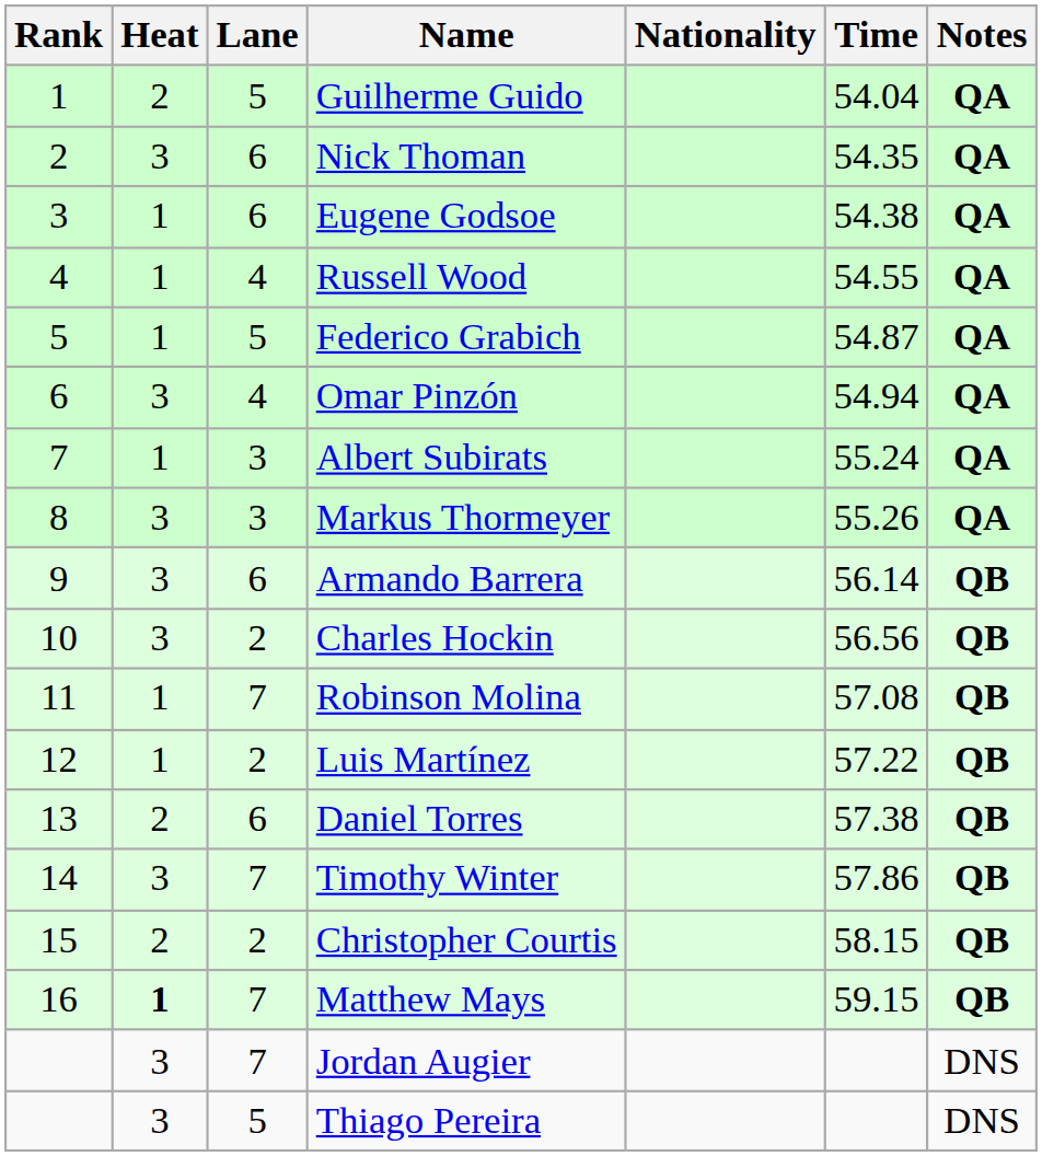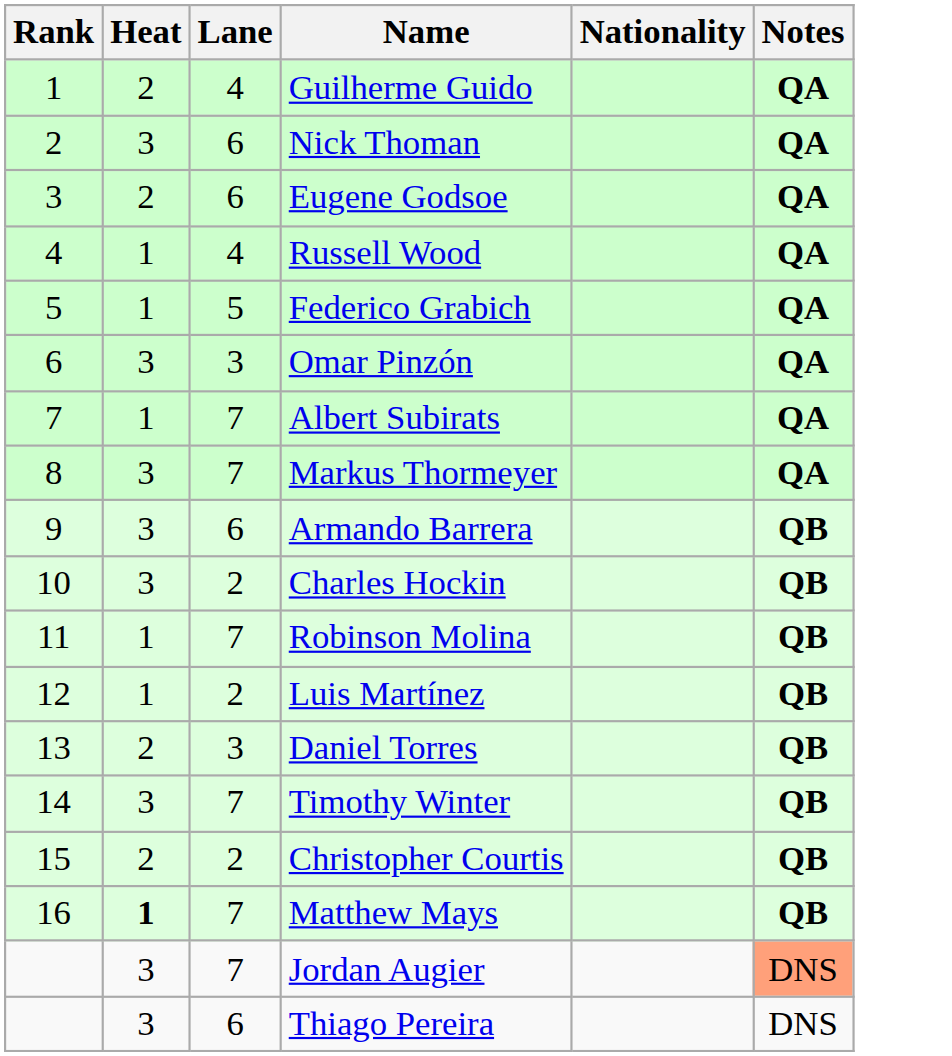 <table class="wikitable sortable" style="text-align:center">
 <tr>
 <th>Rank</th>
 <th>Heat</th>
 <th>Lane</th>
 <th>Name</th>
 <th>Nationality</th>
-<th>Time</th>
 <th>Notes</th>
 </tr>
 <tr bgcolor=ccffcc>
 <td>1</td>
 <td>2</td>
-<td>5</td>
+<td>4</td>
 <td align=left><a href='#'>Guilherme Guido</a></td>
 <td align=left></td>
-<td>54.04</td>
 <td><strong>QA</strong></td>
 </tr>
 <tr bgcolor=ccffcc>
 <td>2</td>
 <td>3</td>
 <td>6</td>
 <td align=left><a href='#'>Nick Thoman</a></td>
 <td align=left></td>
-<td>54.35</td>
 <td><strong>QA</strong></td>
 </tr>
 <tr bgcolor=ccffcc>
 <td>3</td>
-<td>1</td>
+<td>2</td>
 <td>6</td>
 <td align=left><a href='#'>Eugene Godsoe</a></td>
 <td align=left></td>
-<td>54.38</td>
 <td><strong>QA</strong></td>
 </tr>
 <tr bgcolor=ccffcc>
 <td>4</td>
 <td>1</td>
 <td>4</td>
 <td align=left><a href='#'>Russell Wood</a></td>
 <td align=left></td>
-<td>54.55</td>
 <td><strong>QA</strong></td>
 </tr>
 <tr bgcolor=ccffcc>
 <td>5</td>
 <td>1</td>
 <td>5</td>
 <td align=left><a href='#'>Federico Grabich</a></td>
 <td align=left></td>
-<td>54.87</td>
 <td><strong>QA</strong></td>
 </tr>
 <tr bgcolor=ccffcc>
 <td>6</td>
 <td>3</td>
-<td>4</td>
+<td>3</td>
 <td align=left><a href='#'>Omar Pinzón</a></td>
 <td align=left></td>
-<td>54.94</td>
 <td><strong>QA</strong></td>
 </tr>
 <tr bgcolor=ccffcc>
 <td>7</td>
 <td>1</td>
-<td>3</td>
+<td>7</td>
 <td align=left><a href='#'>Albert Subirats</a></td>
 <td align=left></td>
-<td>55.24</td>
 <td><strong>QA</strong></td>
 </tr>
 <tr bgcolor=ccffcc>
 <td>8</td>
 <td>3</td>
-<td>3</td>
+<td>7</td>
 <td align=left><a href='#'>Markus Thormeyer</a></td>
 <td align=left></td>
-<td>55.26</td>
 <td><strong>QA</strong></td>
 </tr>
 <tr bgcolor=ddffdd>
 <td>9</td>
 <td>3</td>
 <td>6</td>
 <td align=left><a href='#'>Armando Barrera</a></td>
 <td align=left></td>
-<td>56.14</td>
 <td><strong>QB</strong></td>
 </tr>
 <tr bgcolor=ddffdd>
 <td>10</td>
 <td>3</td>
 <td>2</td>
 <td align=left><a href='#'>Charles Hockin</a></td>
 <td align=left></td>
-<td>56.56</td>
 <td><strong>QB</strong></td>
 </tr>
 <tr bgcolor=ddffdd>
 <td>11</td>
 <td>1</td>
 <td>7</td>
 <td align=left><a href='#'>Robinson Molina</a></td>
 <td align=left></td>
-<td>57.08</td>
 <td><strong>QB</strong></td>
 </tr>
 <tr bgcolor=ddffdd>
 <td>12</td>
 <td>1</td>
 <td>2</td>
 <td align=left><a href='#'>Luis Martínez</a></td>
 <td align=left></td>
-<td>57.22</td>
 <td><strong>QB</strong></td>
 </tr>
 <tr bgcolor=ddffdd>
 <td>13</td>
 <td>2</td>
-<td>6</td>
+<td>3</td>
 <td align=left><a href='#'>Daniel Torres</a></td>
 <td align=left></td>
-<td>57.38</td>
 <td><strong>QB</strong></td>
 </tr>
 <tr bgcolor=ddffdd>
 <td>14</td>
 <td>3</td>
 <td>7</td>
 <td align=left><a href='#'>Timothy Winter</a></td>
 <td align=left></td>
-<td>57.86</td>
 <td><strong>QB</strong></td>
 </tr>
 <tr bgcolor=ddffdd>
 <td>15</td>
 <td>2</td>
 <td>2</td>
 <td align=left><a href='#'>Christopher Courtis</a></td>
 <td align=left></td>
-<td>58.15</td>
 <td><strong>QB</strong></td>
 </tr>
 <tr bgcolor=ddffdd>
 <td>16</td>
 <td><strong>1</strong></td>
 <td>7</td>
 <td align=left><a href='#'>Matthew Mays</a></td>
 <td align=left></td>
-<td>59.15</td>
 <td><strong>QB</strong></td>
 </tr>
 <tr>
 <td></td>
 <td>3</td>
 <td>7</td>
 <td align=left><a href='#'>Jordan Augier</a></td>
 <td align=left></td>
-<td></td>
-<td>DNS</td>
+<td style="background: lightsalmon;">DNS</td>
 </tr>
 <tr>
 <td></td>
 <td>3</td>
-<td>5</td>
+<td>6</td>
 <td align=left><a href='#'>Thiago Pereira</a></td>
 <td align=left></td>
-<td></td>
 <td>DNS</td>
 </tr>
 </table>
